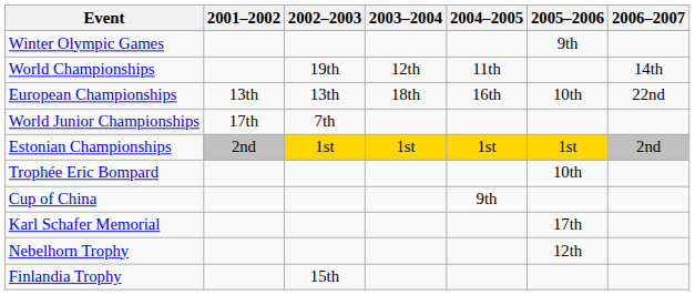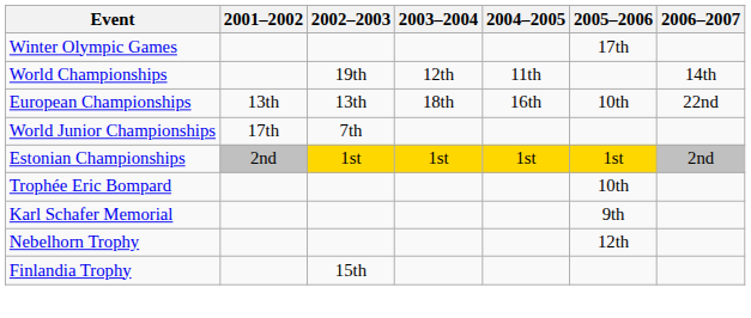 <table class="wikitable">
 <tr>
 <th>Event</th>
 <th>2001–2002</th>
 <th>2002–2003</th>
 <th>2003–2004</th>
 <th>2004–2005</th>
 <th>2005–2006</th>
 <th>2006–2007</th>
 </tr>
 <tr>
 <td><a href='#'>Winter Olympic Games</a></td>
 <td></td>
 <td></td>
 <td></td>
 <td></td>
-<td align="center">9th</td>
+<td align="center">17th</td>
 <td></td>
 </tr>
 <tr>
 <td><a href='#'>World Championships</a></td>
 <td></td>
 <td align="center">19th</td>
 <td align="center">12th</td>
 <td align="center">11th</td>
 <td></td>
 <td align="center">14th</td>
 </tr>
 <tr>
 <td><a href='#'>European Championships</a></td>
 <td align="center">13th</td>
 <td align="center">13th</td>
 <td align="center">18th</td>
 <td align="center">16th</td>
 <td align="center">10th</td>
 <td align="center">22nd</td>
 </tr>
 <tr>
 <td><a href='#'>World Junior Championships</a></td>
 <td align="center">17th</td>
 <td align="center">7th</td>
 <td></td>
 <td></td>
 <td></td>
 <td></td>
 </tr>
 <tr>
 <td><a href='#'>Estonian Championships</a></td>
 <td align="center" bgcolor="silver">2nd</td>
 <td align="center" bgcolor="gold">1st</td>
 <td align="center" bgcolor="gold">1st</td>
 <td align="center" bgcolor="gold">1st</td>
 <td align="center" bgcolor="gold">1st</td>
 <td align="center" bgcolor="silver">2nd</td>
 </tr>
 <tr>
 <td><a href='#'>Trophée Eric Bompard</a></td>
 <td></td>
 <td></td>
 <td></td>
 <td></td>
 <td align="center">10th</td>
 <td></td>
 </tr>
 <tr>
-<td><a href='#'>Cup of China</a></td>
-<td></td>
-<td></td>
-<td></td>
-<td align="center">9th</td>
-<td></td>
-<td></td>
-</tr>
-<tr>
 <td><a href='#'>Karl Schafer Memorial</a></td>
 <td></td>
 <td></td>
 <td></td>
 <td></td>
-<td align="center">17th</td>
+<td align="center">9th</td>
 <td></td>
 </tr>
 <tr>
 <td><a href='#'>Nebelhorn Trophy</a></td>
 <td></td>
 <td></td>
 <td></td>
 <td></td>
 <td align="center">12th</td>
 <td></td>
 </tr>
 <tr>
 <td><a href='#'>Finlandia Trophy</a></td>
 <td></td>
 <td align="center">15th</td>
 <td></td>
 <td></td>
 <td></td>
 <td></td>
 </tr>
 </table>
